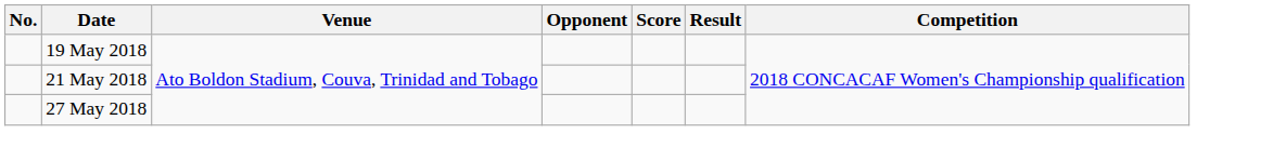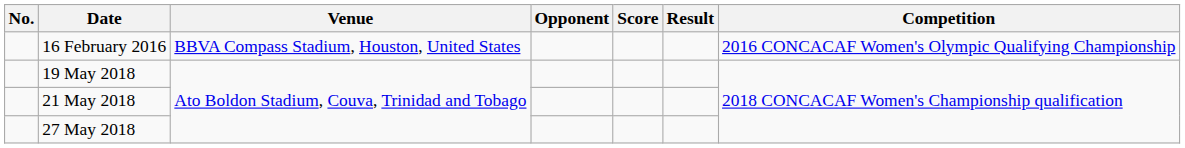 <table class="wikitable">
 <tr>
 <th>No.</th>
 <th>Date</th>
 <th>Venue</th>
 <th>Opponent</th>
 <th>Score</th>
 <th>Result</th>
 <th>Competition</th>
+</tr>
+<tr>
+<td></td>
+<td>16 February 2016</td>
+<td><a href='#'>BBVA Compass Stadium</a>, <a href='#'>Houston</a>, <a href='#'>United States</a></td>
+<td></td>
+<td></td>
+<td></td>
+<td><a href='#'>2016 CONCACAF Women's Olympic Qualifying Championship</a></td>
 </tr>
 <tr>
 <td></td>
 <td>19 May 2018</td>
 <td rowspan=3><a href='#'>Ato Boldon Stadium</a>, <a href='#'>Couva</a>, <a href='#'>Trinidad and Tobago</a></td>
 <td></td>
 <td></td>
 <td></td>
 <td rowspan=3><a href='#'>2018 CONCACAF Women's Championship qualification</a></td>
 </tr>
 <tr>
 <td></td>
 <td>21 May 2018</td>
 <td></td>
 <td></td>
 <td></td>
 </tr>
 <tr>
 <td></td>
 <td>27 May 2018</td>
 <td></td>
 <td></td>
 <td></td>
 </tr>
 </table>
